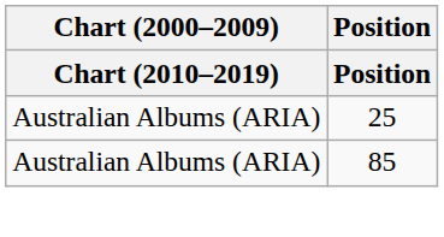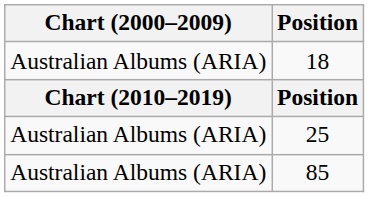 <table class="wikitable">
 <tr>
 <th scope="col">Chart (2000–2009)</th>
 <th scope="col">Position</th>
+</tr>
+<tr>
+<td>Australian Albums (ARIA)</td>
+<td style="text-align:center">18</td>
 </tr>
 <tr>
 <th scope="col">Chart (2010–2019)</th>
 <th scope="col">Position</th>
 </tr>
 <tr>
 <td>Australian Albums (ARIA)</td>
 <td style="text-align:center">25</td>
 </tr>
 <tr>
 <td>Australian Albums (ARIA)</td>
 <td style="text-align:center">85</td>
 </tr>
 </table>
